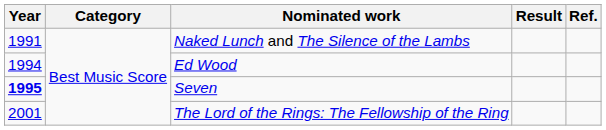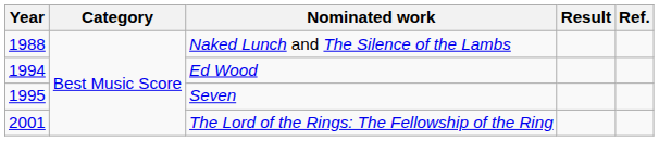 <table class="wikitable">
 <tr>
 <th>Year</th>
 <th>Category</th>
 <th>Nominated work</th>
 <th>Result</th>
 <th>Ref.</th>
 </tr>
 <tr>
-<td><a href='#'>1991</a></td>
+<td><a href='#'>1988</a></td>
 <td rowspan="4"><a href='#'>Best Music Score</a></td>
 <td><em><a href='#'>Naked Lunch</a></em> and <em><a href='#'>The Silence of the Lambs</a></em></td>
 <td></td>
 <td align="center"></td>
 </tr>
 <tr>
 <td><a href='#'>1994</a></td>
 <td><em><a href='#'>Ed Wood</a></em></td>
 <td></td>
 <td align="center"></td>
 </tr>
 <tr>
-<td><strong><a href='#'>1995</a></strong></td>
+<td><a href='#'>1995</a></td>
 <td><em><a href='#'>Seven</a></em></td>
 <td></td>
 <td align="center"></td>
 </tr>
 <tr>
 <td><a href='#'>2001</a></td>
 <td><em><a href='#'>The Lord of the Rings: The Fellowship of the Ring</a></em></td>
 <td></td>
 <td align="center"></td>
 </tr>
 </table>
